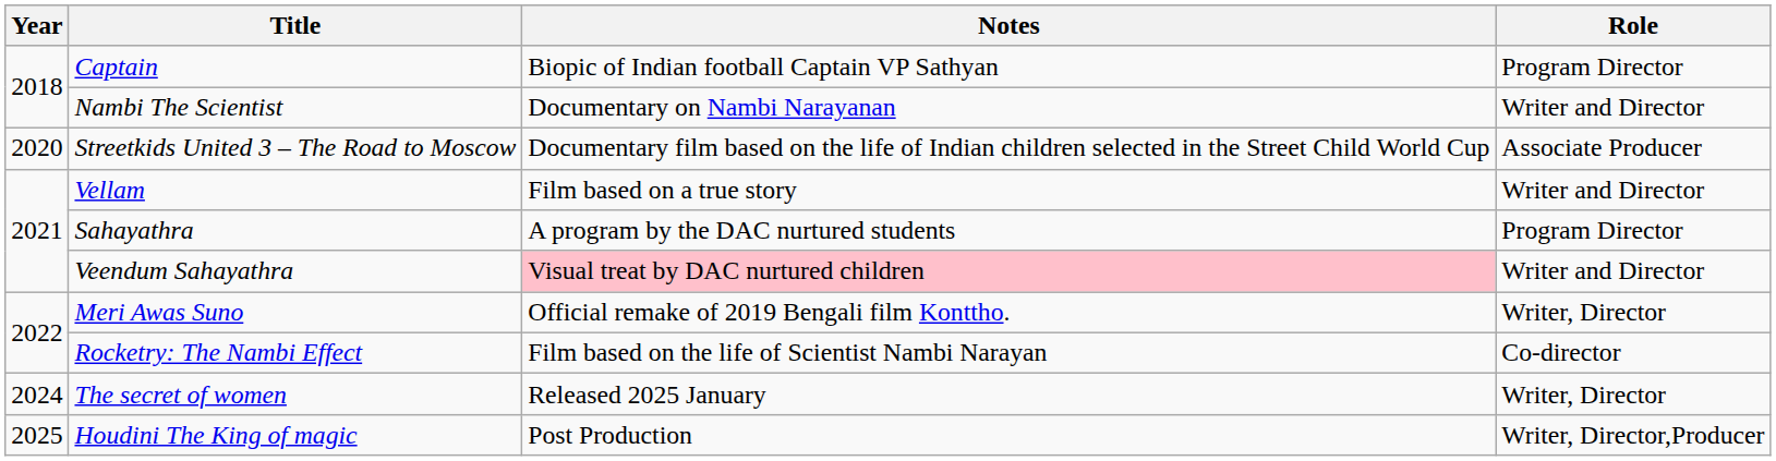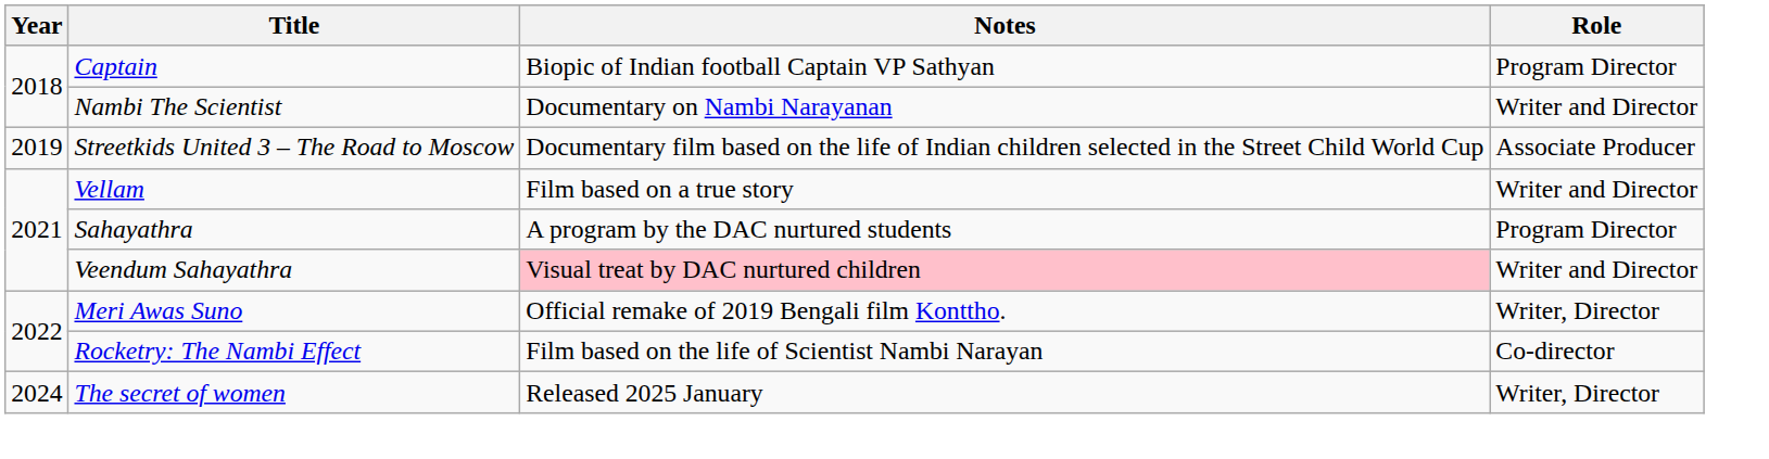 <table class="wikitable">
 <tr style="background:#ccc; text-align:center;">
 <th><strong>Year</strong></th>
 <th><strong>Title</strong></th>
 <th><strong>Notes</strong></th>
 <th><strong>Role</strong></th>
 </tr>
 <tr>
 <td rowspan="2">2018</td>
 <td><em><a href='#'>Captain</a></em></td>
 <td>Biopic of Indian football Captain VP Sathyan</td>
 <td>Program Director</td>
 </tr>
 <tr>
 <td><em>Nambi The Scientist</em></td>
 <td>Documentary on <a href='#'>Nambi Narayanan</a></td>
 <td>Writer and Director</td>
 </tr>
 <tr>
-<td>2020</td>
+<td>2019</td>
 <td><em>Streetkids United 3 – The Road to Moscow</em></td>
 <td>Documentary film based on the life of Indian children selected in the Street Child World Cup</td>
 <td>Associate Producer</td>
 </tr>
 <tr>
 <td rowspan="3">2021</td>
 <td><em><a href='#'>Vellam</a></em></td>
 <td>Film based on a true story</td>
 <td>Writer and Director</td>
 </tr>
 <tr>
 <td><em>Sahayathra</em></td>
 <td>A program by the DAC nurtured students</td>
 <td>Program Director</td>
 </tr>
 <tr>
 <td><em>Veendum Sahayathra</em></td>
 <td style="background: pink;">Visual treat by DAC nurtured children</td>
 <td>Writer and Director</td>
 </tr>
 <tr>
 <td rowspan="2">2022</td>
 <td><em><a href='#'>Meri Awas Suno</a></em></td>
 <td>Official remake of 2019 Bengali film <a href='#'>Konttho</a>.</td>
 <td>Writer, Director </td>
 </tr>
 <tr>
 <td><em><a href='#'>Rocketry: The Nambi Effect</a></em></td>
 <td>Film based on the life of Scientist Nambi Narayan</td>
 <td>Co-director</td>
 </tr>
 <tr>
 <td>2024</td>
 <td><em><a href='#'>The secret of women</a></em></td>
 <td>Released 2025 January</td>
 <td>Writer, Director</td>
 </tr>
-<tr>
-<td>2025</td>
-<td><em><a href='#'>Houdini The King of magic </a></td>
-<td>Post Production</td>
-<td>Writer, Director,Producer</td>
-</tr>
 </table>
